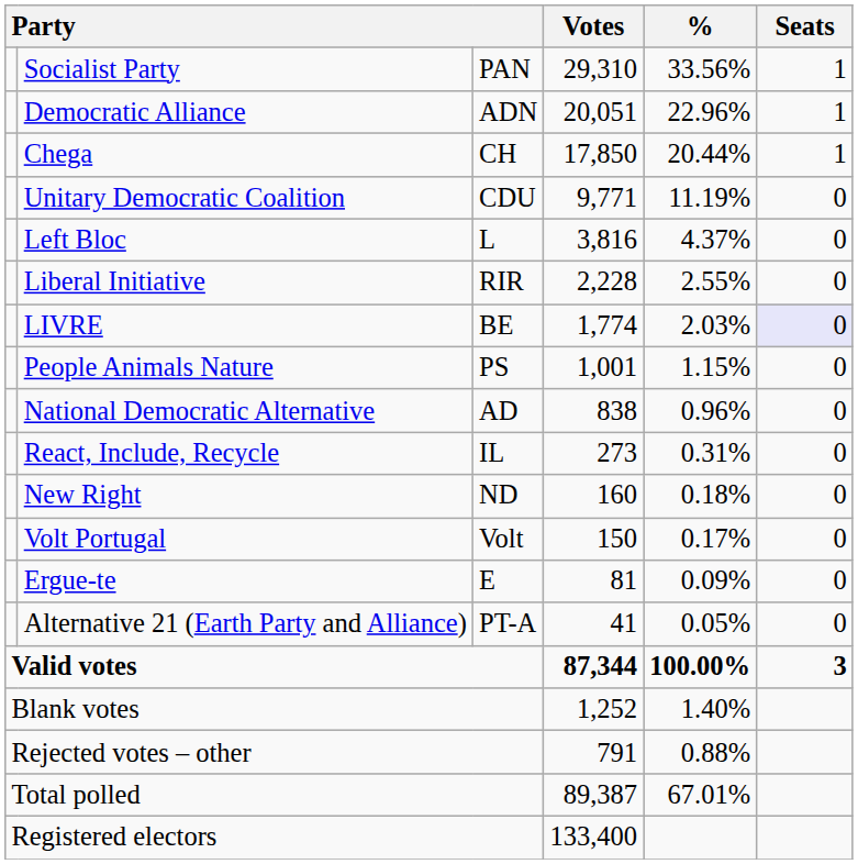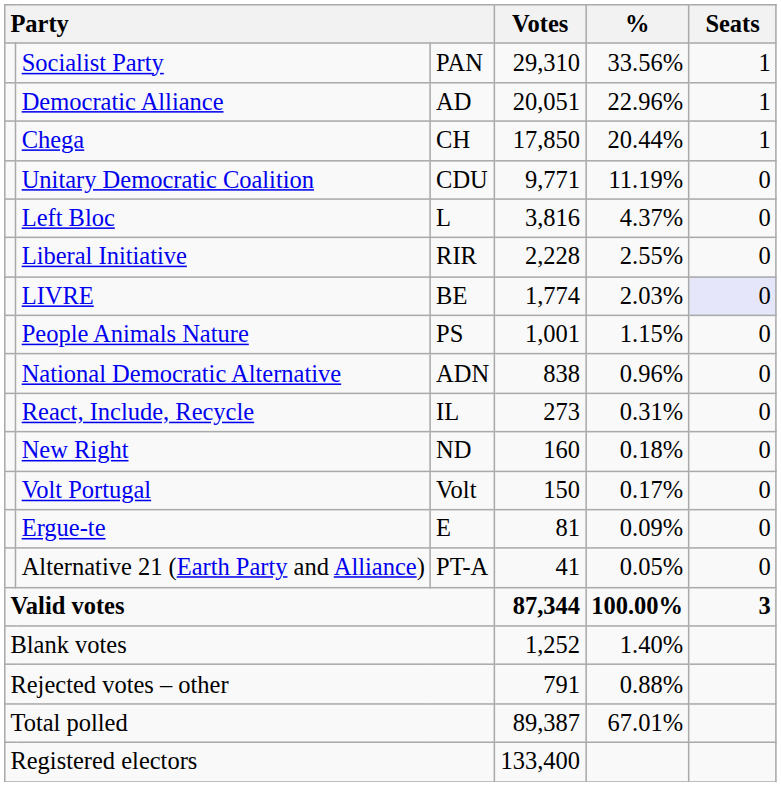 <table class="wikitable" border="1" style="text-align:right;">
 <tr>
 <th style="text-align:left;" colspan=3>Party</th>
 <th align=center width="50">Votes</th>
 <th align=center width="50">%</th>
 <th align=center width="50">Seats</th>
 </tr>
 <tr>
 <td></td>
 <td align=left><a href='#'>Socialist Party</a></td>
 <td align=left>PAN</td>
 <td>29,310</td>
 <td>33.56%</td>
 <td>1</td>
 </tr>
 <tr>
 <td></td>
 <td align=left><a href='#'>Democratic Alliance</a></td>
-<td align=left>ADN</td>
+<td align=left>AD</td>
 <td>20,051</td>
 <td>22.96%</td>
 <td>1</td>
 </tr>
 <tr>
 <td></td>
 <td align=left><a href='#'>Chega</a></td>
 <td align=left>CH</td>
 <td>17,850</td>
 <td>20.44%</td>
 <td>1</td>
 </tr>
 <tr>
 <td></td>
 <td align=left style="white-space: nowrap;"><a href='#'>Unitary Democratic Coalition</a></td>
 <td align=left>CDU</td>
 <td>9,771</td>
 <td>11.19%</td>
 <td>0</td>
 </tr>
 <tr>
 <td></td>
 <td align=left><a href='#'>Left Bloc</a></td>
 <td align=left>L</td>
 <td>3,816</td>
 <td>4.37%</td>
 <td>0</td>
 </tr>
 <tr>
 <td></td>
 <td align=left><a href='#'>Liberal Initiative</a></td>
 <td align=left>RIR</td>
 <td>2,228</td>
 <td>2.55%</td>
 <td>0</td>
 </tr>
 <tr>
 <td></td>
 <td align=left><a href='#'>LIVRE</a></td>
 <td align=left>BE</td>
 <td>1,774</td>
 <td>2.03%</td>
 <td style="background: lavender;">0</td>
 </tr>
 <tr>
 <td></td>
 <td align=left><a href='#'>People Animals Nature</a></td>
 <td align=left>PS</td>
 <td>1,001</td>
 <td>1.15%</td>
 <td>0</td>
 </tr>
 <tr>
 <td></td>
 <td align=left><a href='#'>National Democratic Alternative</a></td>
-<td align=left>AD</td>
+<td align=left>ADN</td>
 <td>838</td>
 <td>0.96%</td>
 <td>0</td>
 </tr>
 <tr>
 <td></td>
 <td align=left><a href='#'>React, Include, Recycle</a></td>
 <td align=left>IL</td>
 <td>273</td>
 <td>0.31%</td>
 <td>0</td>
 </tr>
 <tr>
 <td></td>
 <td align=left><a href='#'>New Right</a></td>
 <td align=left>ND</td>
 <td>160</td>
 <td>0.18%</td>
 <td>0</td>
 </tr>
 <tr>
 <td></td>
 <td align=left><a href='#'>Volt Portugal</a></td>
 <td align=left>Volt</td>
 <td>150</td>
 <td>0.17%</td>
 <td>0</td>
 </tr>
 <tr>
 <td></td>
 <td align=left><a href='#'>Ergue-te</a></td>
 <td align=left>E</td>
 <td>81</td>
 <td>0.09%</td>
 <td>0</td>
 </tr>
 <tr>
 <td></td>
 <td align=left>Alternative 21 (<a href='#'>Earth Party</a> and <a href='#'>Alliance</a>)</td>
 <td align=left>PT-A</td>
 <td>41</td>
 <td>0.05%</td>
 <td>0</td>
 </tr>
 <tr style="font-weight:bold">
 <td align=left colspan=3>Valid votes</td>
 <td>87,344</td>
 <td>100.00%</td>
 <td>3</td>
 </tr>
 <tr>
 <td align=left colspan=3>Blank votes</td>
 <td>1,252</td>
 <td>1.40%</td>
 <td></td>
 </tr>
 <tr>
 <td align=left colspan=3>Rejected votes – other</td>
 <td>791</td>
 <td>0.88%</td>
 <td></td>
 </tr>
 <tr>
 <td align=left colspan=3>Total polled</td>
 <td>89,387</td>
 <td>67.01%</td>
 <td></td>
 </tr>
 <tr>
 <td align=left colspan=3>Registered electors</td>
 <td>133,400</td>
 <td></td>
 <td></td>
 </tr>
 </table>
